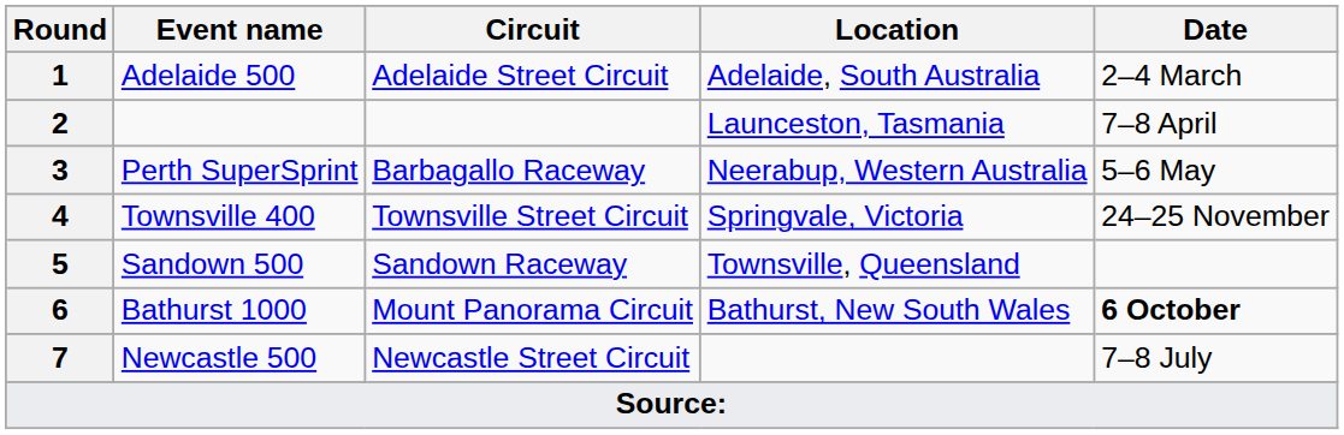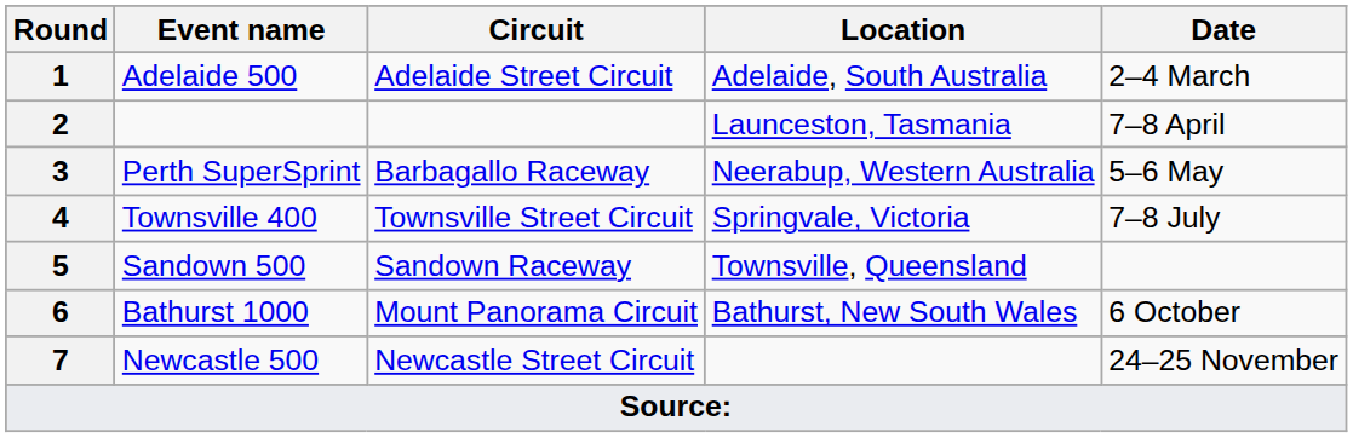 <table class="wikitable" style="font-size: 85%">
 <tr>
 <th>Round</th>
 <th>Event name</th>
 <th>Circuit</th>
 <th>Location</th>
 <th>Date</th>
 </tr>
 <tr>
 <th>1</th>
 <td><a href='#'>Adelaide 500</a></td>
 <td> <a href='#'>Adelaide Street Circuit</a></td>
 <td><a href='#'>Adelaide</a>, <a href='#'>South Australia</a></td>
 <td>2–4 March</td>
 </tr>
 <tr>
 <th>2</th>
 <td></td>
 <td></td>
 <td><a href='#'>Launceston, Tasmania</a></td>
 <td>7–8 April</td>
 </tr>
 <tr>
 <th>3</th>
 <td><a href='#'>Perth SuperSprint</a></td>
 <td> <a href='#'>Barbagallo Raceway</a></td>
 <td><a href='#'>Neerabup, Western Australia</a></td>
 <td>5–6 May</td>
 </tr>
 <tr>
 <th>4</th>
 <td><a href='#'>Townsville 400</a></td>
 <td> <a href='#'>Townsville Street Circuit</a></td>
 <td><a href='#'>Springvale, Victoria</a></td>
-<td>24–25 November</td>
+<td>7–8 July</td>
 </tr>
 <tr>
 <th>5</th>
 <td><a href='#'>Sandown 500</a></td>
 <td> <a href='#'>Sandown Raceway</a></td>
 <td><a href='#'>Townsville</a>, <a href='#'>Queensland</a></td>
 <td></td>
 </tr>
 <tr>
 <th>6</th>
 <td><a href='#'>Bathurst 1000</a></td>
 <td> <a href='#'>Mount Panorama Circuit</a></td>
 <td><a href='#'>Bathurst, New South Wales</a></td>
-<td><strong>6 October</strong></td>
+<td>6 October</td>
 </tr>
 <tr>
 <th>7</th>
 <td><a href='#'>Newcastle 500</a></td>
 <td> <a href='#'>Newcastle Street Circuit</a></td>
 <td></td>
-<td>7–8 July</td>
+<td>24–25 November</td>
 </tr>
 <tr>
 <td style="background:#eaecf0; text-align:center;" colspan=5><strong>Source:</strong></td>
 </tr>
 </table>
